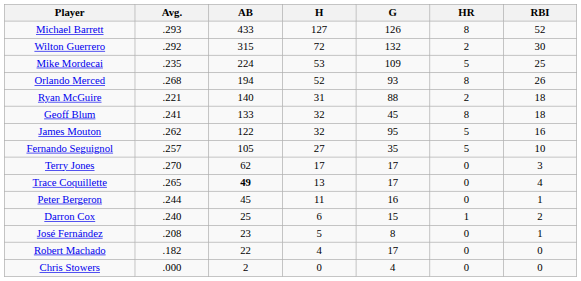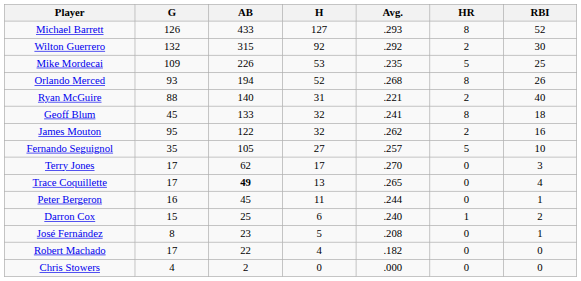 <table class="wikitable sortable">
 <tr>
 <th bgcolor="#DDDDFF" width="16%">Player</th>
-<th bgcolor="#DDDDFF" width="9%">Avg.</th>
+<th bgcolor="#DDDDFF" width="9%">G</th>
 <th bgcolor="#DDDDFF" width="9%">AB</th>
 <th bgcolor="#DDDDFF" width="9%">H</th>
-<th bgcolor="#DDDDFF" width="9%">G</th>
+<th bgcolor="#DDDDFF" width="9%">Avg.</th>
 <th bgcolor="#DDDDFF" width="9%">HR</th>
 <th bgcolor="#DDDDFF" width="9%">RBI</th>
 </tr>
 <tr align="center">
 <td><a href='#'>Michael Barrett</a></td>
-<td>.293</td>
+<td>126</td>
 <td>433</td>
 <td>127</td>
-<td>126</td>
+<td>.293</td>
 <td>8</td>
 <td>52</td>
 </tr>
 <tr align=center>
 <td><a href='#'>Wilton Guerrero</a></td>
+<td>132</td>
+<td>315</td>
+<td>92</td>
 <td>.292</td>
-<td>315</td>
-<td>72</td>
-<td>132</td>
 <td>2</td>
 <td>30</td>
 </tr>
 <tr align=center>
 <td><a href='#'>Mike Mordecai</a></td>
+<td>109</td>
+<td>226</td>
+<td>53</td>
 <td>.235</td>
-<td>224</td>
-<td>53</td>
-<td>109</td>
 <td>5</td>
 <td>25</td>
 </tr>
 <tr align=center>
 <td><a href='#'>Orlando Merced</a></td>
-<td>.268</td>
+<td>93</td>
 <td>194</td>
 <td>52</td>
-<td>93</td>
+<td>.268</td>
 <td>8</td>
 <td>26</td>
 </tr>
 <tr align=center>
 <td><a href='#'>Ryan McGuire</a></td>
-<td>.221</td>
+<td>88</td>
 <td>140</td>
 <td>31</td>
-<td>88</td>
+<td>.221</td>
 <td>2</td>
-<td>18</td>
+<td>40</td>
 </tr>
 <tr align=center>
 <td><a href='#'>Geoff Blum</a></td>
-<td>.241</td>
+<td>45</td>
 <td>133</td>
 <td>32</td>
-<td>45</td>
+<td>.241</td>
 <td>8</td>
 <td>18</td>
 </tr>
 <tr align=center>
 <td><a href='#'>James Mouton</a></td>
-<td>.262</td>
+<td>95</td>
 <td>122</td>
 <td>32</td>
-<td>95</td>
-<td>5</td>
+<td>.262</td>
+<td>2</td>
 <td>16</td>
 </tr>
 <tr align=center>
 <td><a href='#'>Fernando Seguignol</a></td>
-<td>.257</td>
+<td>35</td>
 <td>105</td>
 <td>27</td>
-<td>35</td>
+<td>.257</td>
 <td>5</td>
 <td>10</td>
 </tr>
 <tr align=center>
 <td><a href='#'>Terry Jones</a></td>
-<td>.270</td>
+<td>17</td>
 <td>62</td>
 <td>17</td>
-<td>17</td>
+<td>.270</td>
 <td>0</td>
 <td>3</td>
 </tr>
 <tr align=center>
 <td><a href='#'>Trace Coquillette</a></td>
-<td>.265</td>
+<td>17</td>
 <td><strong>49</strong></td>
 <td>13</td>
-<td>17</td>
+<td>.265</td>
 <td>0</td>
 <td>4</td>
 </tr>
 <tr align=center>
 <td><a href='#'>Peter Bergeron</a></td>
-<td>.244</td>
+<td>16</td>
 <td>45</td>
 <td>11</td>
-<td>16</td>
+<td>.244</td>
 <td>0</td>
 <td>1</td>
 </tr>
 <tr align=center>
 <td><a href='#'>Darron Cox</a></td>
-<td>.240</td>
+<td>15</td>
 <td>25</td>
 <td>6</td>
-<td>15</td>
+<td>.240</td>
 <td>1</td>
 <td>2</td>
 </tr>
 <tr align=center>
 <td><a href='#'>José Fernández</a></td>
-<td>.208</td>
+<td>8</td>
 <td>23</td>
 <td>5</td>
-<td>8</td>
+<td>.208</td>
 <td>0</td>
 <td>1</td>
 </tr>
 <tr align=center>
 <td><a href='#'>Robert Machado</a></td>
-<td>.182</td>
+<td>17</td>
 <td>22</td>
 <td>4</td>
-<td>17</td>
+<td>.182</td>
 <td>0</td>
 <td>0</td>
 </tr>
 <tr align=center>
 <td><a href='#'>Chris Stowers</a></td>
-<td>.000</td>
+<td>4</td>
 <td>2</td>
 <td>0</td>
-<td>4</td>
+<td>.000</td>
 <td>0</td>
 <td>0</td>
 </tr>
 </table>
